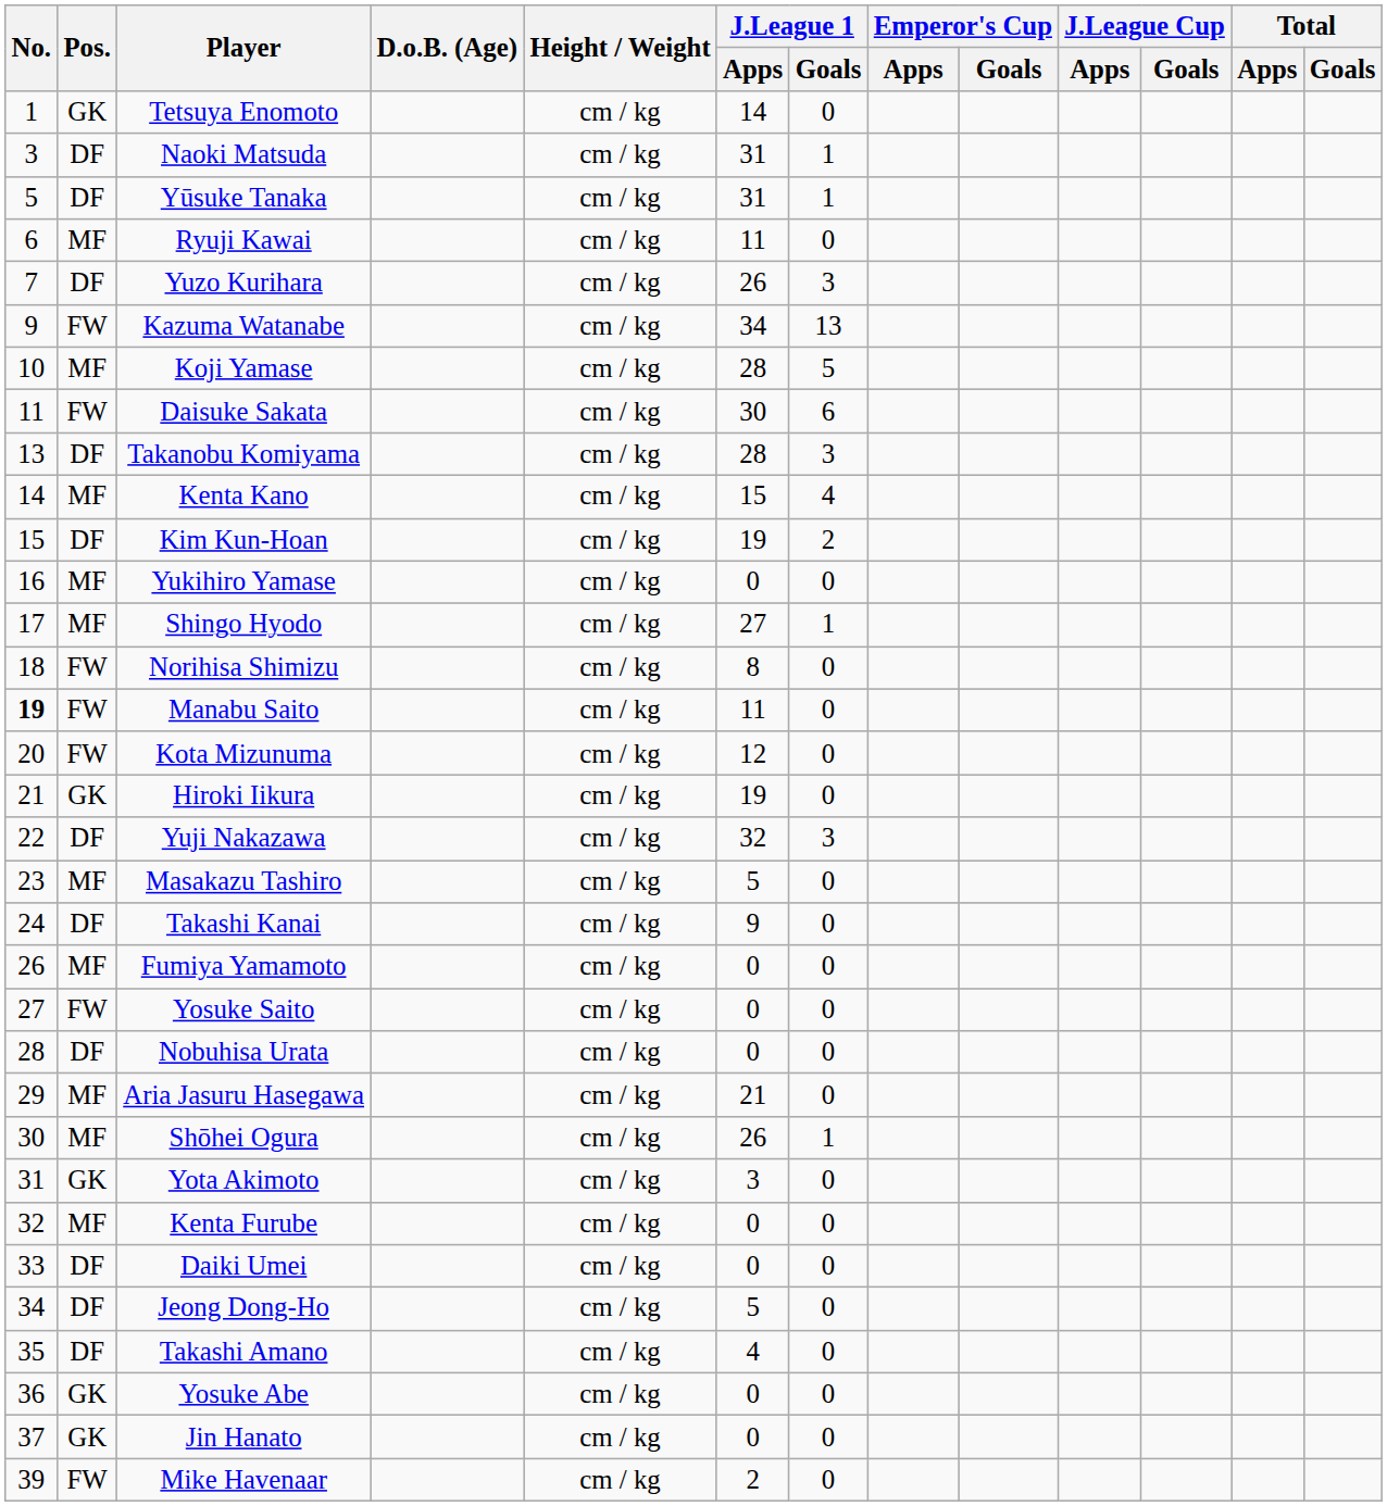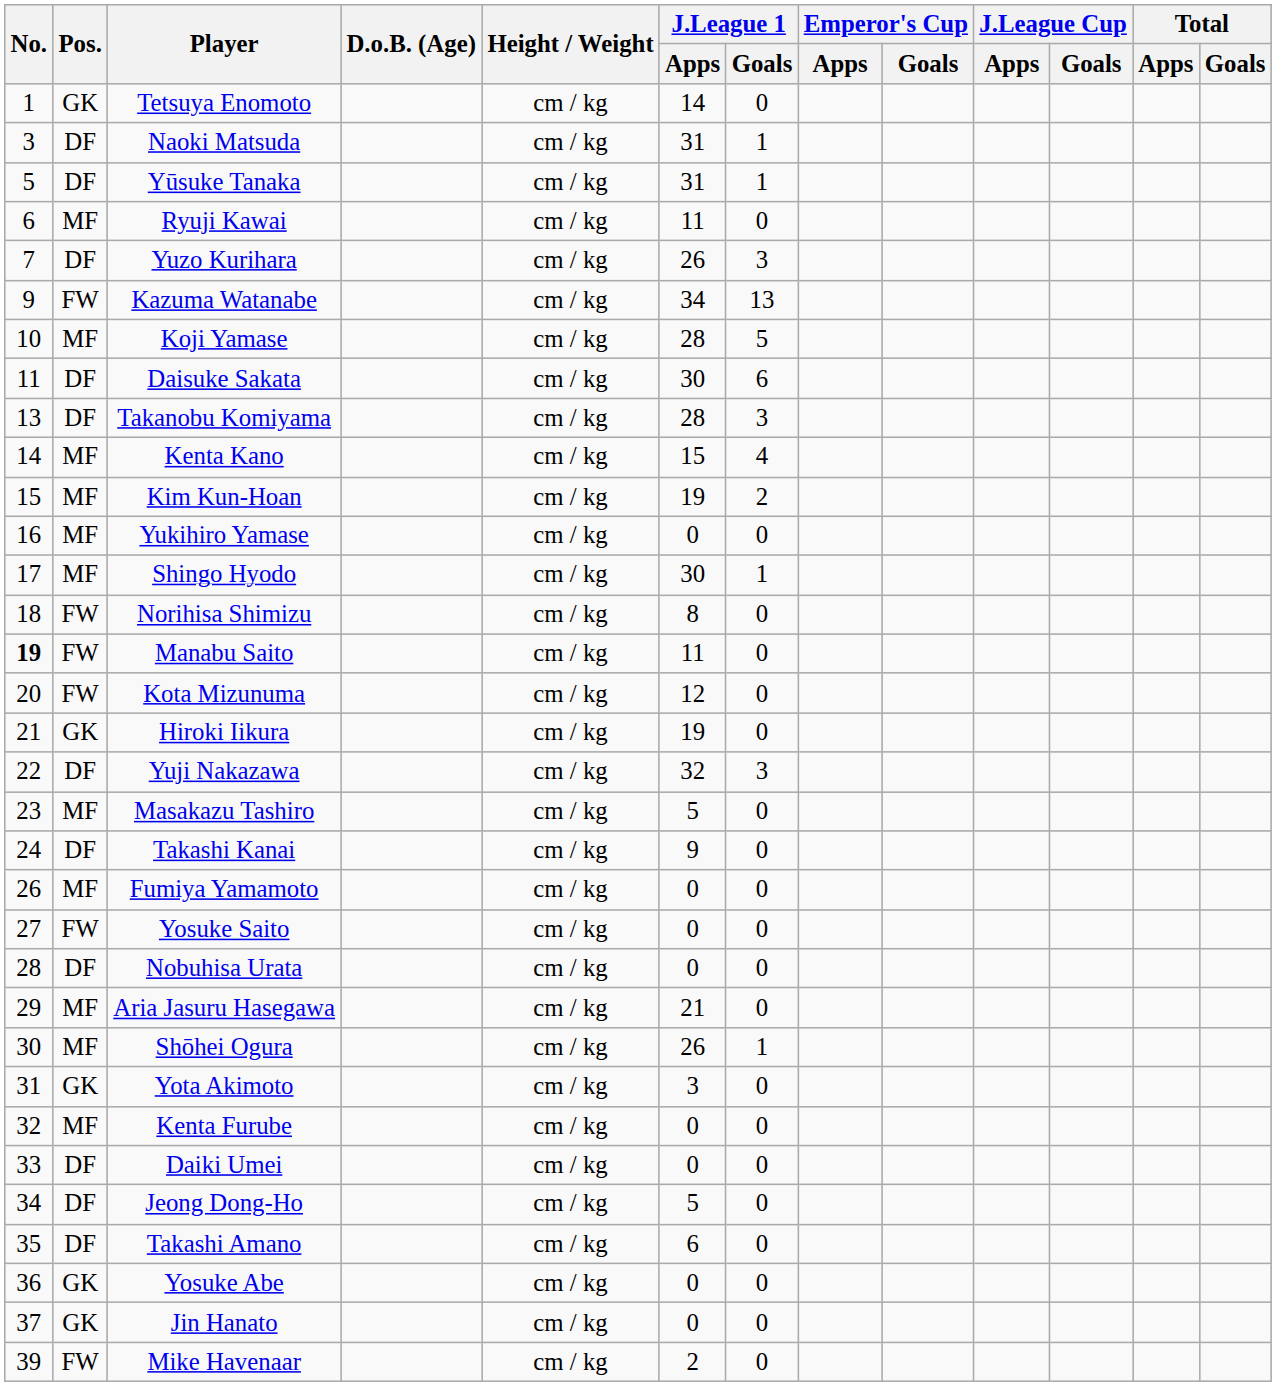 <table class="wikitable" style="text-align:center;">
 <tr>
 <th rowspan="2">No.</th>
 <th rowspan="2">Pos.</th>
 <th rowspan="2">Player</th>
 <th rowspan="2">D.o.B. (Age)</th>
 <th rowspan="2">Height / Weight</th>
 <th colspan="2"><a href='#'>J.League 1</a></th>
 <th colspan="2"><a href='#'>Emperor's Cup</a></th>
 <th colspan="2"><a href='#'>J.League Cup</a></th>
 <th colspan="2">Total</th>
 </tr>
 <tr>
 <th>Apps</th>
 <th>Goals</th>
 <th>Apps</th>
 <th>Goals</th>
 <th>Apps</th>
 <th>Goals</th>
 <th>Apps</th>
 <th>Goals</th>
 </tr>
 <tr>
 <td>1</td>
 <td>GK</td>
 <td><a href='#'>Tetsuya Enomoto</a></td>
 <td></td>
 <td>cm / kg</td>
 <td>14</td>
 <td>0</td>
 <td></td>
 <td></td>
 <td></td>
 <td></td>
 <td></td>
 <td></td>
 </tr>
 <tr>
 <td>3</td>
 <td>DF</td>
 <td><a href='#'>Naoki Matsuda</a></td>
 <td></td>
 <td>cm / kg</td>
 <td>31</td>
 <td>1</td>
 <td></td>
 <td></td>
 <td></td>
 <td></td>
 <td></td>
 <td></td>
 </tr>
 <tr>
 <td>5</td>
 <td>DF</td>
 <td><a href='#'>Yūsuke Tanaka</a></td>
 <td></td>
 <td>cm / kg</td>
 <td>31</td>
 <td>1</td>
 <td></td>
 <td></td>
 <td></td>
 <td></td>
 <td></td>
 <td></td>
 </tr>
 <tr>
 <td>6</td>
 <td>MF</td>
 <td><a href='#'>Ryuji Kawai</a></td>
 <td></td>
 <td>cm / kg</td>
 <td>11</td>
 <td>0</td>
 <td></td>
 <td></td>
 <td></td>
 <td></td>
 <td></td>
 <td></td>
 </tr>
 <tr>
 <td>7</td>
 <td>DF</td>
 <td><a href='#'>Yuzo Kurihara</a></td>
 <td></td>
 <td>cm / kg</td>
 <td>26</td>
 <td>3</td>
 <td></td>
 <td></td>
 <td></td>
 <td></td>
 <td></td>
 <td></td>
 </tr>
 <tr>
 <td>9</td>
 <td>FW</td>
 <td><a href='#'>Kazuma Watanabe</a></td>
 <td></td>
 <td>cm / kg</td>
 <td>34</td>
 <td>13</td>
 <td></td>
 <td></td>
 <td></td>
 <td></td>
 <td></td>
 <td></td>
 </tr>
 <tr>
 <td>10</td>
 <td>MF</td>
 <td><a href='#'>Koji Yamase</a></td>
 <td></td>
 <td>cm / kg</td>
 <td>28</td>
 <td>5</td>
 <td></td>
 <td></td>
 <td></td>
 <td></td>
 <td></td>
 <td></td>
 </tr>
 <tr>
 <td>11</td>
-<td>FW</td>
+<td>DF</td>
 <td><a href='#'>Daisuke Sakata</a></td>
 <td></td>
 <td>cm / kg</td>
 <td>30</td>
 <td>6</td>
 <td></td>
 <td></td>
 <td></td>
 <td></td>
 <td></td>
 <td></td>
 </tr>
 <tr>
 <td>13</td>
 <td>DF</td>
 <td><a href='#'>Takanobu Komiyama</a></td>
 <td></td>
 <td>cm / kg</td>
 <td>28</td>
 <td>3</td>
 <td></td>
 <td></td>
 <td></td>
 <td></td>
 <td></td>
 <td></td>
 </tr>
 <tr>
 <td>14</td>
 <td>MF</td>
 <td><a href='#'>Kenta Kano</a></td>
 <td></td>
 <td>cm / kg</td>
 <td>15</td>
 <td>4</td>
 <td></td>
 <td></td>
 <td></td>
 <td></td>
 <td></td>
 <td></td>
 </tr>
 <tr>
 <td>15</td>
-<td>DF</td>
+<td>MF</td>
 <td><a href='#'>Kim Kun-Hoan</a></td>
 <td></td>
 <td>cm / kg</td>
 <td>19</td>
 <td>2</td>
 <td></td>
 <td></td>
 <td></td>
 <td></td>
 <td></td>
 <td></td>
 </tr>
 <tr>
 <td>16</td>
 <td>MF</td>
 <td><a href='#'>Yukihiro Yamase</a></td>
 <td></td>
 <td>cm / kg</td>
 <td>0</td>
 <td>0</td>
 <td></td>
 <td></td>
 <td></td>
 <td></td>
 <td></td>
 <td></td>
 </tr>
 <tr>
 <td>17</td>
 <td>MF</td>
 <td><a href='#'>Shingo Hyodo</a></td>
 <td></td>
 <td>cm / kg</td>
-<td>27</td>
+<td>30</td>
 <td>1</td>
 <td></td>
 <td></td>
 <td></td>
 <td></td>
 <td></td>
 <td></td>
 </tr>
 <tr>
 <td>18</td>
 <td>FW</td>
 <td><a href='#'>Norihisa Shimizu</a></td>
 <td></td>
 <td>cm / kg</td>
 <td>8</td>
 <td>0</td>
 <td></td>
 <td></td>
 <td></td>
 <td></td>
 <td></td>
 <td></td>
 </tr>
 <tr>
 <td><strong>19</strong></td>
 <td>FW</td>
 <td><a href='#'>Manabu Saito</a></td>
 <td></td>
 <td>cm / kg</td>
 <td>11</td>
 <td>0</td>
 <td></td>
 <td></td>
 <td></td>
 <td></td>
 <td></td>
 <td></td>
 </tr>
 <tr>
 <td>20</td>
 <td>FW</td>
 <td><a href='#'>Kota Mizunuma</a></td>
 <td></td>
 <td>cm / kg</td>
 <td>12</td>
 <td>0</td>
 <td></td>
 <td></td>
 <td></td>
 <td></td>
 <td></td>
 <td></td>
 </tr>
 <tr>
 <td>21</td>
 <td>GK</td>
 <td><a href='#'>Hiroki Iikura</a></td>
 <td></td>
 <td>cm / kg</td>
 <td>19</td>
 <td>0</td>
 <td></td>
 <td></td>
 <td></td>
 <td></td>
 <td></td>
 <td></td>
 </tr>
 <tr>
 <td>22</td>
 <td>DF</td>
 <td><a href='#'>Yuji Nakazawa</a></td>
 <td></td>
 <td>cm / kg</td>
 <td>32</td>
 <td>3</td>
 <td></td>
 <td></td>
 <td></td>
 <td></td>
 <td></td>
 <td></td>
 </tr>
 <tr>
 <td>23</td>
 <td>MF</td>
 <td><a href='#'>Masakazu Tashiro</a></td>
 <td></td>
 <td>cm / kg</td>
 <td>5</td>
 <td>0</td>
 <td></td>
 <td></td>
 <td></td>
 <td></td>
 <td></td>
 <td></td>
 </tr>
 <tr>
 <td>24</td>
 <td>DF</td>
 <td><a href='#'>Takashi Kanai</a></td>
 <td></td>
 <td>cm / kg</td>
 <td>9</td>
 <td>0</td>
 <td></td>
 <td></td>
 <td></td>
 <td></td>
 <td></td>
 <td></td>
 </tr>
 <tr>
 <td>26</td>
 <td>MF</td>
 <td><a href='#'>Fumiya Yamamoto</a></td>
 <td></td>
 <td>cm / kg</td>
 <td>0</td>
 <td>0</td>
 <td></td>
 <td></td>
 <td></td>
 <td></td>
 <td></td>
 <td></td>
 </tr>
 <tr>
 <td>27</td>
 <td>FW</td>
 <td><a href='#'>Yosuke Saito</a></td>
 <td></td>
 <td>cm / kg</td>
 <td>0</td>
 <td>0</td>
 <td></td>
 <td></td>
 <td></td>
 <td></td>
 <td></td>
 <td></td>
 </tr>
 <tr>
 <td>28</td>
 <td>DF</td>
 <td><a href='#'>Nobuhisa Urata</a></td>
 <td></td>
 <td>cm / kg</td>
 <td>0</td>
 <td>0</td>
 <td></td>
 <td></td>
 <td></td>
 <td></td>
 <td></td>
 <td></td>
 </tr>
 <tr>
 <td>29</td>
 <td>MF</td>
 <td><a href='#'>Aria Jasuru Hasegawa</a></td>
 <td></td>
 <td>cm / kg</td>
 <td>21</td>
 <td>0</td>
 <td></td>
 <td></td>
 <td></td>
 <td></td>
 <td></td>
 <td></td>
 </tr>
 <tr>
 <td>30</td>
 <td>MF</td>
 <td><a href='#'>Shōhei Ogura</a></td>
 <td></td>
 <td>cm / kg</td>
 <td>26</td>
 <td>1</td>
 <td></td>
 <td></td>
 <td></td>
 <td></td>
 <td></td>
 <td></td>
 </tr>
 <tr>
 <td>31</td>
 <td>GK</td>
 <td><a href='#'>Yota Akimoto</a></td>
 <td></td>
 <td>cm / kg</td>
 <td>3</td>
 <td>0</td>
 <td></td>
 <td></td>
 <td></td>
 <td></td>
 <td></td>
 <td></td>
 </tr>
 <tr>
 <td>32</td>
 <td>MF</td>
 <td><a href='#'>Kenta Furube</a></td>
 <td></td>
 <td>cm / kg</td>
 <td>0</td>
 <td>0</td>
 <td></td>
 <td></td>
 <td></td>
 <td></td>
 <td></td>
 <td></td>
 </tr>
 <tr>
 <td>33</td>
 <td>DF</td>
 <td><a href='#'>Daiki Umei</a></td>
 <td></td>
 <td>cm / kg</td>
 <td>0</td>
 <td>0</td>
 <td></td>
 <td></td>
 <td></td>
 <td></td>
 <td></td>
 <td></td>
 </tr>
 <tr>
 <td>34</td>
 <td>DF</td>
 <td><a href='#'>Jeong Dong-Ho</a></td>
 <td></td>
 <td>cm / kg</td>
 <td>5</td>
 <td>0</td>
 <td></td>
 <td></td>
 <td></td>
 <td></td>
 <td></td>
 <td></td>
 </tr>
 <tr>
 <td>35</td>
 <td>DF</td>
 <td><a href='#'>Takashi Amano</a></td>
 <td></td>
 <td>cm / kg</td>
-<td>4</td>
+<td>6</td>
 <td>0</td>
 <td></td>
 <td></td>
 <td></td>
 <td></td>
 <td></td>
 <td></td>
 </tr>
 <tr>
 <td>36</td>
 <td>GK</td>
 <td><a href='#'>Yosuke Abe</a></td>
 <td></td>
 <td>cm / kg</td>
 <td>0</td>
 <td>0</td>
 <td></td>
 <td></td>
 <td></td>
 <td></td>
 <td></td>
 <td></td>
 </tr>
 <tr>
 <td>37</td>
 <td>GK</td>
 <td><a href='#'>Jin Hanato</a></td>
 <td></td>
 <td>cm / kg</td>
 <td>0</td>
 <td>0</td>
 <td></td>
 <td></td>
 <td></td>
 <td></td>
 <td></td>
 <td></td>
 </tr>
 <tr>
 <td>39</td>
 <td>FW</td>
 <td><a href='#'>Mike Havenaar</a></td>
 <td></td>
 <td>cm / kg</td>
 <td>2</td>
 <td>0</td>
 <td></td>
 <td></td>
 <td></td>
 <td></td>
 <td></td>
 <td></td>
 </tr>
 </table>
